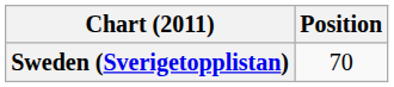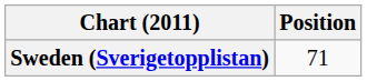 <table class="wikitable plainrowheaders">
 <tr>
 <th scope="col">Chart (2011)</th>
 <th scope="col">Position</th>
 </tr>
 <tr>
 <th scope="row">Sweden (<a href='#'>Sverigetopplistan</a>)</th>
-<td style="text-align:center;">70</td>
+<td style="text-align:center;">71</td>
 </tr>
 </table>
